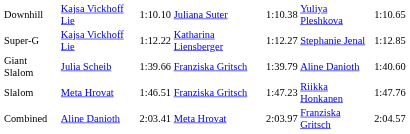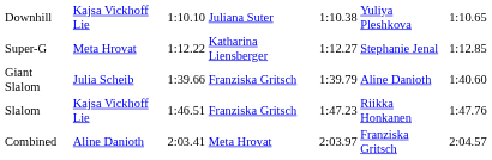 <table>
 <tr>
 <td>Downhill</td>
 <td><a href='#'>Kajsa Vickhoff Lie</a><br></td>
 <td>1:10.10</td>
 <td><a href='#'>Juliana Suter</a><br></td>
 <td>1:10.38</td>
 <td><a href='#'>Yuliya Pleshkova</a><br></td>
 <td>1:10.65</td>
 </tr>
 <tr>
 <td>Super-G</td>
-<td><a href='#'>Kajsa Vickhoff Lie</a><br></td>
+<td><a href='#'>Meta Hrovat</a><br></td>
 <td>1:12.22</td>
 <td><a href='#'>Katharina Liensberger</a><br></td>
 <td>1:12.27</td>
 <td><a href='#'>Stephanie Jenal</a><br></td>
 <td>1:12.85</td>
 </tr>
 <tr>
 <td>Giant Slalom</td>
 <td><a href='#'>Julia Scheib</a><br></td>
 <td>1:39.66</td>
 <td><a href='#'>Franziska Gritsch</a><br></td>
 <td>1:39.79</td>
 <td><a href='#'>Aline Danioth</a><br></td>
 <td>1:40.60</td>
 </tr>
 <tr>
 <td>Slalom</td>
-<td><a href='#'>Meta Hrovat</a><br></td>
+<td><a href='#'>Kajsa Vickhoff Lie</a><br></td>
 <td>1:46.51</td>
 <td><a href='#'>Franziska Gritsch</a><br></td>
 <td>1:47.23</td>
 <td><a href='#'>Riikka Honkanen</a><br></td>
 <td>1:47.76</td>
 </tr>
 <tr>
 <td>Combined</td>
 <td><a href='#'>Aline Danioth</a><br></td>
 <td>2:03.41</td>
 <td><a href='#'>Meta Hrovat</a><br></td>
 <td>2:03.97</td>
 <td><a href='#'>Franziska Gritsch</a><br></td>
 <td>2:04.57</td>
 </tr>
 </table>
